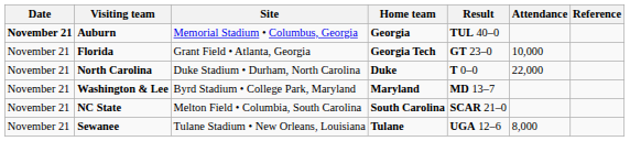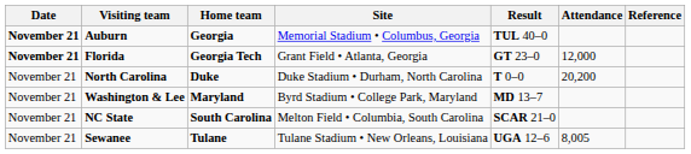 <table class="wikitable" style="font-size:95%;">
 <tr>
 <th>Date</th>
 <th>Visiting team</th>
+<th>Home team</th>
 <th>Site</th>
-<th>Home team</th>
 <th>Result</th>
 <th>Attendance</th>
 <th class="unsortable">Reference</th>
 </tr>
 <tr bgcolor=>
 <td><strong>November 21</strong></td>
 <td><strong>Auburn</strong></td>
+<td><strong>Georgia</strong></td>
 <td><a href='#'>Memorial Stadium</a> • <a href='#'>Columbus, Georgia</a></td>
-<td><strong>Georgia</strong></td>
 <td><strong>TUL</strong> 40–0</td>
 <td></td>
 <td></td>
 </tr>
 <tr bgcolor=>
-<td>November 21</td>
+<td><strong>November 21</strong></td>
 <td><strong>Florida</strong></td>
+<td><strong>Georgia Tech</strong></td>
 <td>Grant Field • Atlanta, Georgia</td>
-<td><strong>Georgia Tech</strong></td>
 <td><strong>GT</strong> 23–0</td>
-<td>10,000</td>
+<td>12,000</td>
 <td></td>
 </tr>
 <tr bgcolor=>
 <td>November 21</td>
 <td><strong>North Carolina</strong></td>
+<td><strong>Duke</strong></td>
 <td>Duke Stadium • Durham, North Carolina</td>
-<td><strong>Duke</strong></td>
 <td><strong>T</strong> 0–0</td>
-<td>22,000</td>
+<td>20,200</td>
 <td></td>
 </tr>
 <tr bgcolor=>
 <td>November 21</td>
 <td><strong>Washington & Lee</strong></td>
+<td><strong>Maryland</strong></td>
 <td>Byrd Stadium • College Park, Maryland</td>
-<td><strong>Maryland</strong></td>
 <td><strong>MD</strong> 13–7</td>
 <td></td>
 <td></td>
 </tr>
 <tr bgcolor=>
 <td>November 21</td>
 <td><strong>NC State</strong></td>
+<td><strong>South Carolina</strong></td>
 <td>Melton Field • Columbia, South Carolina</td>
-<td><strong>South Carolina</strong></td>
 <td><strong>SCAR</strong> 21–0</td>
 <td></td>
 <td></td>
 </tr>
 <tr bgcolor=>
 <td>November 21</td>
 <td><strong>Sewanee</strong></td>
+<td><strong>Tulane</strong></td>
 <td>Tulane Stadium • New Orleans, Louisiana</td>
-<td><strong>Tulane</strong></td>
 <td><strong>UGA</strong> 12–6</td>
-<td>8,000</td>
+<td>8,005</td>
 <td></td>
 </tr>
 </table>
